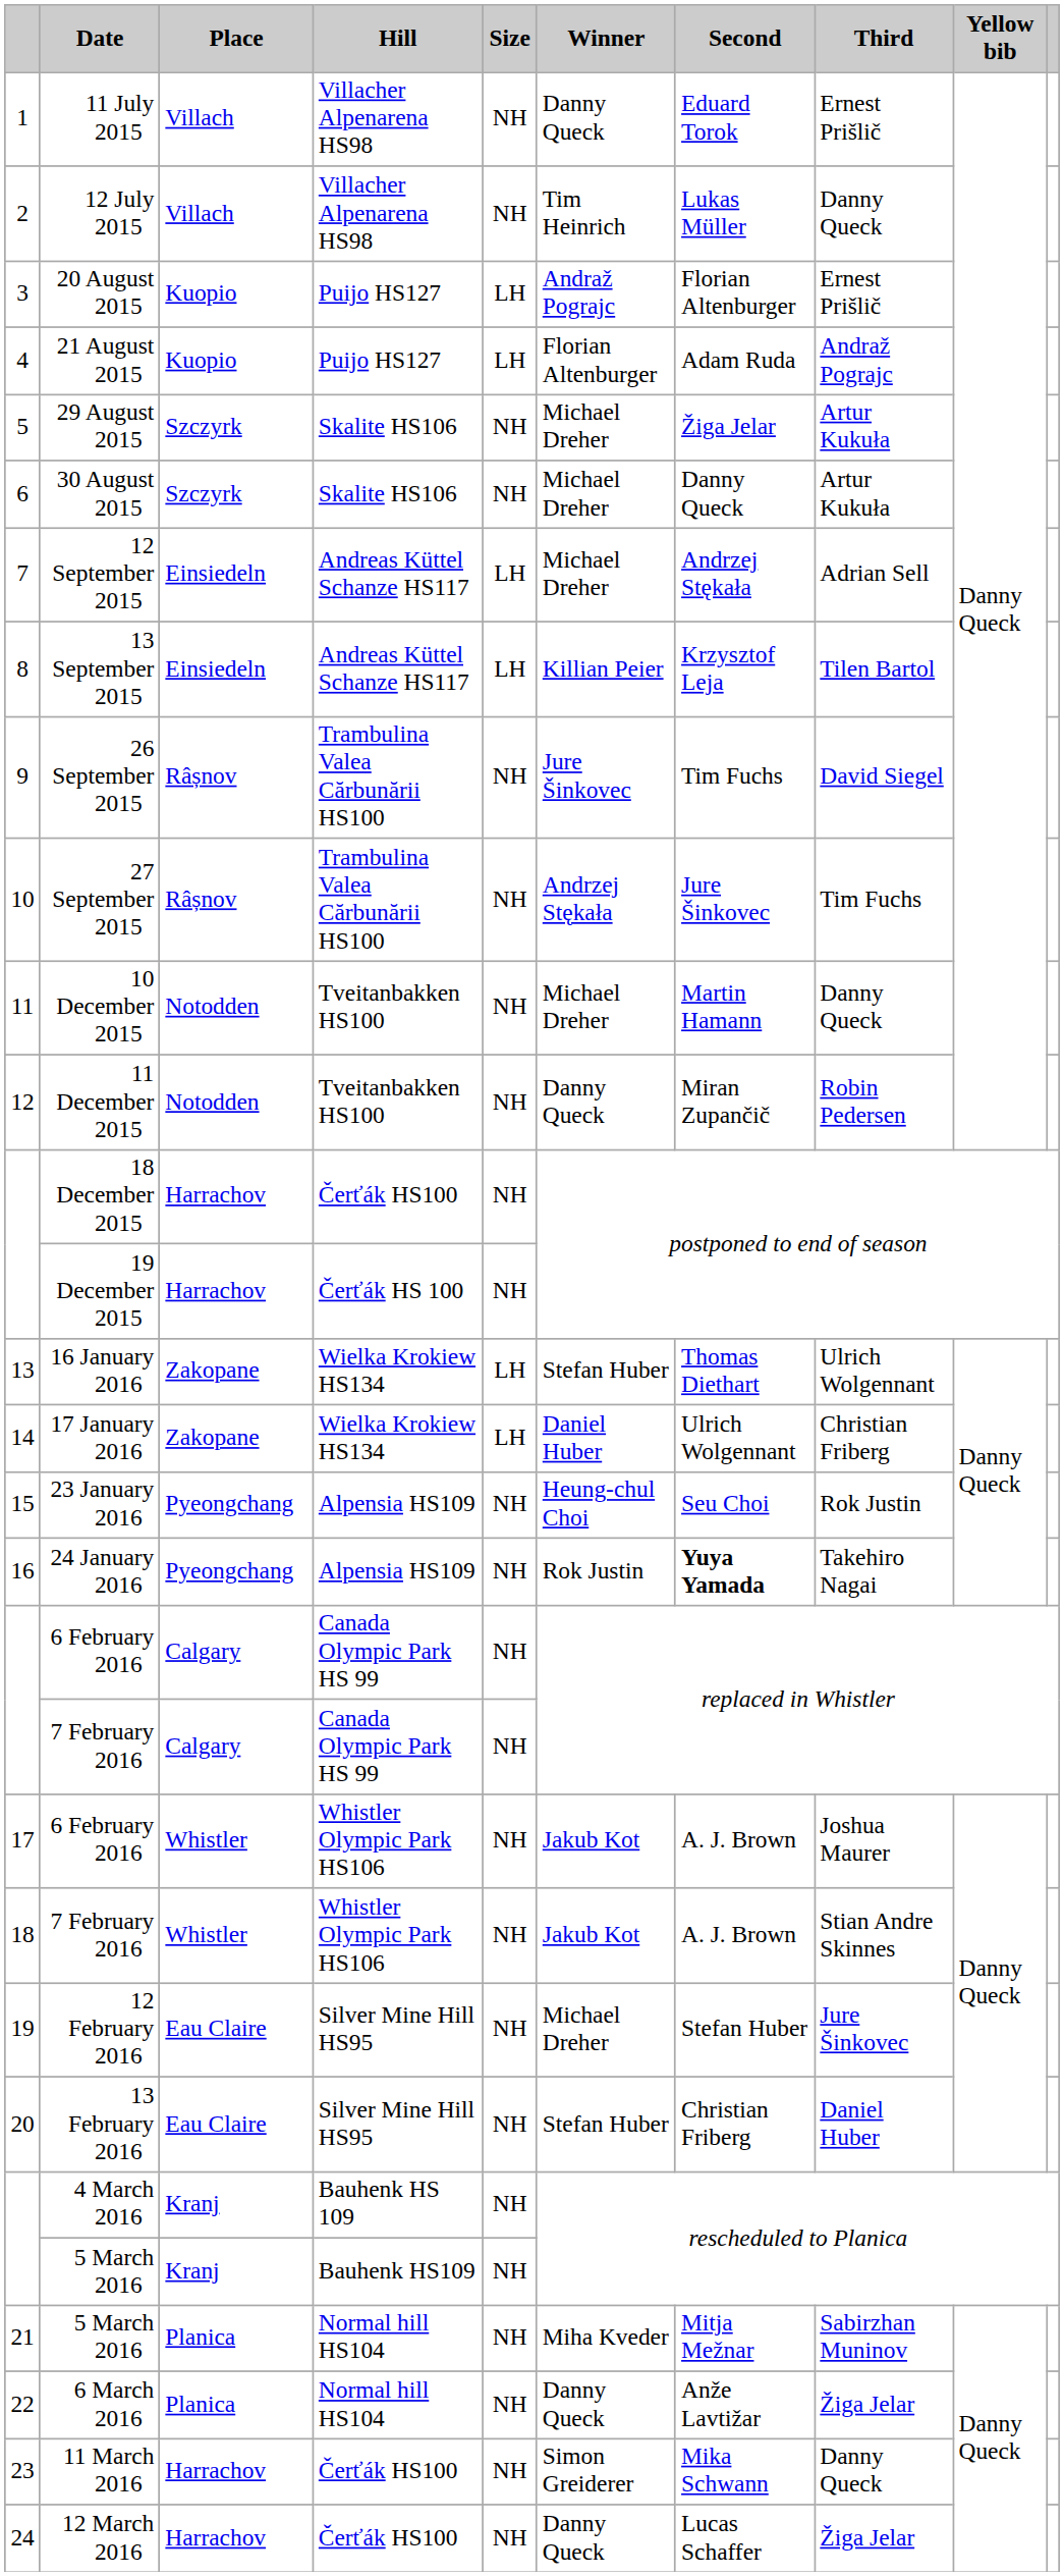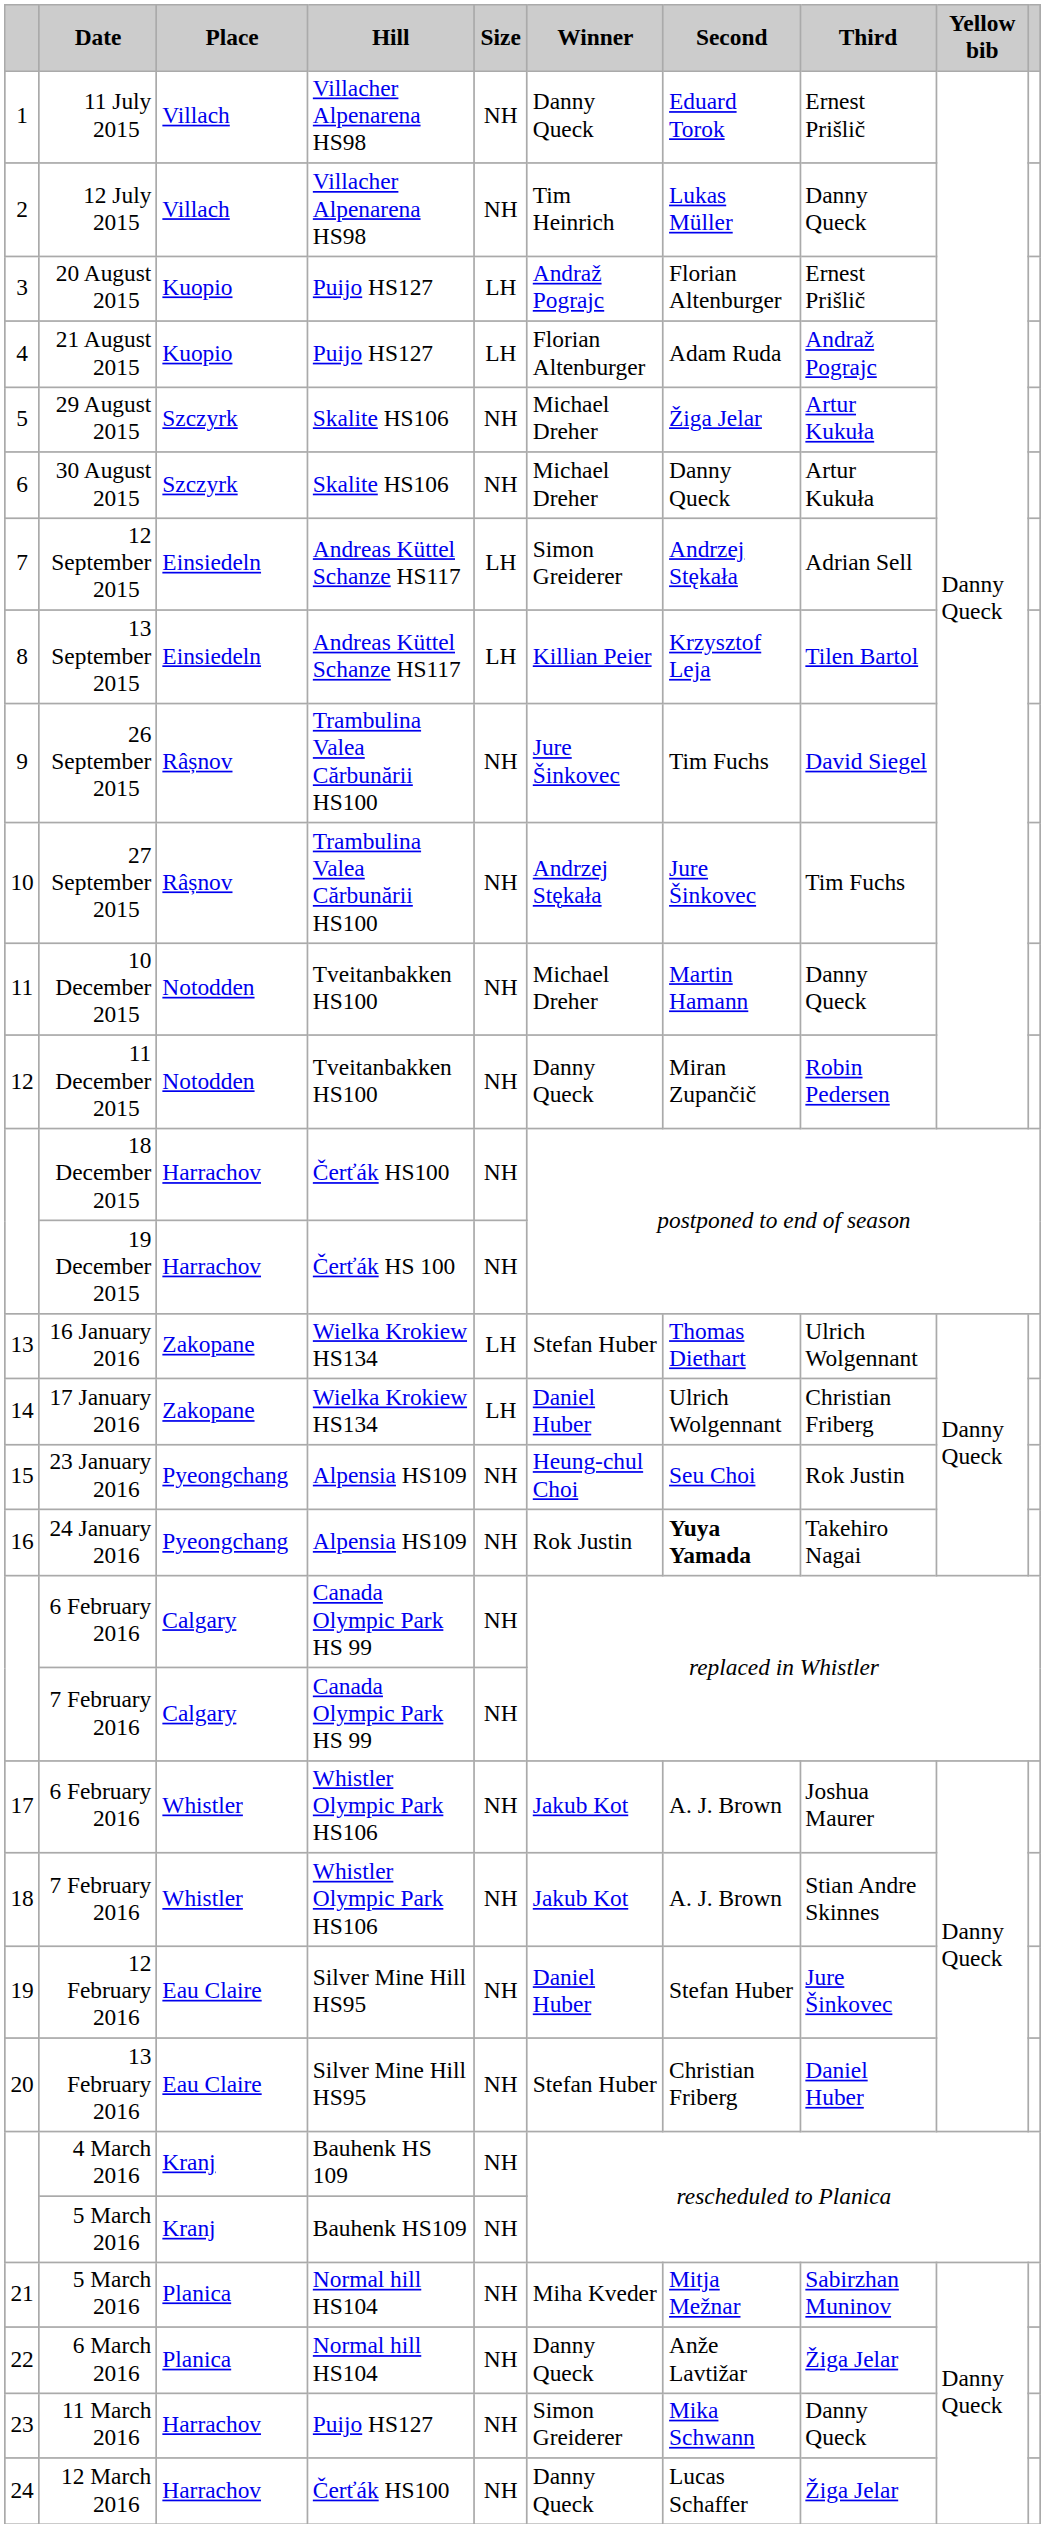 <table class="wikitable plainrowheaders" style="background:#fff; font-size:86%; line-height:16px; border:grey solid 1px; border-collapse:collapse;">
 <tr style="background:#ccc; text-align:center;">
 <th scope="col" style="background:#ccc; width=30 px;"></th>
 <th scope="col" style="background:#ccc; width:120px;">Date</th>
 <th scope="col" style="background:#ccc; width:200px;">Place</th>
 <th scope="col" style="background:#ccc; width:240px;">Hill</th>
 <th scope="col" style="background:#ccc; width:40px;">Size</th>
 <th scope="col" style="background:#ccc; width:185px;">Winner</th>
 <th scope="col" style="background:#ccc; width:185px;">Second</th>
 <th scope="col" style="background:#ccc; width:185px;">Third</th>
 <th scope="col" style="background:#ccc; width:180px;">Yellow bib</th>
 <th scope="col" style="background:#ccc; width:10px;"></th>
 </tr>
 <tr>
 <td align=center>1</td>
 <td align=right>11 July 2015  </td>
 <td> <a href='#'>Villach</a></td>
 <td><a href='#'>Villacher Alpenarena</a> HS98</td>
 <td align=center>NH</td>
 <td> Danny Queck</td>
 <td> <a href='#'>Eduard Torok</a></td>
 <td> Ernest Prišlič</td>
 <td rowspan=12> Danny Queck</td>
 <td></td>
 </tr>
 <tr>
 <td align=center>2</td>
 <td align=right>12 July 2015  </td>
 <td> <a href='#'>Villach</a></td>
 <td><a href='#'>Villacher Alpenarena</a> HS98</td>
 <td align=center>NH</td>
 <td> Tim Heinrich</td>
 <td> <a href='#'>Lukas Müller</a></td>
 <td> Danny Queck</td>
 <td></td>
 </tr>
 <tr>
 <td align=center>3</td>
 <td align=right>20 August 2015  </td>
 <td> <a href='#'>Kuopio</a></td>
 <td><a href='#'>Puijo</a> HS127</td>
 <td align=center>LH</td>
 <td> <a href='#'>Andraž Pograjc</a></td>
 <td> Florian Altenburger</td>
 <td> Ernest Prišlič</td>
 <td></td>
 </tr>
 <tr>
 <td align=center>4</td>
 <td align=right>21 August 2015  </td>
 <td> <a href='#'>Kuopio</a></td>
 <td><a href='#'>Puijo</a> HS127</td>
 <td align=center>LH</td>
 <td> Florian Altenburger</td>
 <td> Adam Ruda</td>
 <td> <a href='#'>Andraž Pograjc</a></td>
 <td></td>
 </tr>
 <tr>
 <td align=center>5</td>
 <td align=right>29 August 2015  </td>
 <td> <a href='#'>Szczyrk</a></td>
 <td><a href='#'>Skalite</a> HS106</td>
 <td align=center>NH</td>
 <td> Michael Dreher</td>
 <td> <a href='#'>Žiga Jelar</a></td>
 <td> <a href='#'>Artur Kukuła</a></td>
 <td></td>
 </tr>
 <tr>
 <td align=center>6</td>
 <td align=right>30 August 2015  </td>
 <td> <a href='#'>Szczyrk</a></td>
 <td><a href='#'>Skalite</a> HS106</td>
 <td align=center>NH</td>
 <td> Michael Dreher</td>
 <td> Danny Queck</td>
 <td> Artur Kukuła</td>
 <td></td>
 </tr>
 <tr>
 <td align=center>7</td>
 <td align=right>12 September 2015  </td>
 <td> <a href='#'>Einsiedeln</a></td>
 <td><a href='#'>Andreas Küttel Schanze</a> HS117</td>
 <td align=center>LH</td>
-<td> Michael Dreher</td>
+<td> Simon Greiderer</td>
 <td> <a href='#'>Andrzej Stękała</a></td>
 <td> Adrian Sell</td>
 <td></td>
 </tr>
 <tr>
 <td align=center>8</td>
 <td align=right>13 September 2015  </td>
 <td> <a href='#'>Einsiedeln</a></td>
 <td><a href='#'>Andreas Küttel Schanze</a> HS117</td>
 <td align=center>LH</td>
 <td> <a href='#'>Killian Peier</a></td>
 <td> <a href='#'>Krzysztof Leja</a></td>
 <td> <a href='#'>Tilen Bartol</a></td>
 <td></td>
 </tr>
 <tr>
 <td align=center>9</td>
 <td align=right>26 September 2015  </td>
 <td> <a href='#'>Râșnov</a></td>
 <td><a href='#'>Trambulina Valea Cărbunării</a> HS100</td>
 <td align=center>NH</td>
 <td> <a href='#'>Jure Šinkovec</a></td>
 <td> Tim Fuchs</td>
 <td> <a href='#'>David Siegel</a></td>
 <td></td>
 </tr>
 <tr>
 <td align=center>10</td>
 <td align=right>27 September 2015  </td>
 <td> <a href='#'>Râșnov</a></td>
 <td><a href='#'>Trambulina Valea Cărbunării</a> HS100</td>
 <td align=center>NH</td>
 <td> <a href='#'>Andrzej Stękała</a></td>
 <td> <a href='#'>Jure Šinkovec</a></td>
 <td> Tim Fuchs</td>
 <td></td>
 </tr>
 <tr>
 <td align=center>11</td>
 <td align=right>10 December 2015  </td>
 <td> <a href='#'>Notodden</a></td>
 <td>Tveitanbakken HS100</td>
 <td align=center>NH</td>
 <td> Michael Dreher</td>
 <td> <a href='#'>Martin Hamann</a></td>
 <td> Danny Queck</td>
 <td></td>
 </tr>
 <tr>
 <td align=center>12</td>
 <td align=right>11 December 2015  </td>
 <td> <a href='#'>Notodden</a></td>
 <td>Tveitanbakken HS100</td>
 <td align=center>NH</td>
 <td> Danny Queck</td>
 <td> Miran Zupančič</td>
 <td> <a href='#'>Robin Pedersen</a></td>
 <td></td>
 </tr>
 <tr>
 <td rowspan=2></td>
 <td align=right>18 December 2015  </td>
 <td> <a href='#'>Harrachov</a></td>
 <td><a href='#'>Čerťák</a> HS100</td>
 <td align=center>NH</td>
 <td colspan=5 rowspan=2 align=center><em>postponed to end of season</em></td>
 </tr>
 <tr>
 <td align=right>19 December 2015  </td>
 <td> <a href='#'>Harrachov</a></td>
 <td><a href='#'>Čerťák</a> HS 100</td>
 <td align=center>NH</td>
 </tr>
 <tr>
 <td align=center>13</td>
 <td align=right>16 January 2016  </td>
 <td> <a href='#'>Zakopane</a></td>
 <td><a href='#'>Wielka Krokiew</a> HS134</td>
 <td align=center>LH</td>
 <td> Stefan Huber</td>
 <td> <a href='#'>Thomas Diethart</a></td>
 <td> Ulrich Wolgennant</td>
 <td rowspan=4> Danny Queck</td>
 <td></td>
 </tr>
 <tr>
 <td align=center>14</td>
 <td align=right>17 January 2016  </td>
 <td> <a href='#'>Zakopane</a></td>
 <td><a href='#'>Wielka Krokiew</a> HS134</td>
 <td align=center>LH</td>
 <td> <a href='#'>Daniel Huber</a></td>
 <td> Ulrich Wolgennant</td>
 <td> Christian Friberg</td>
 <td></td>
 </tr>
 <tr>
 <td align=center>15</td>
 <td align=right>23 January 2016  </td>
 <td> <a href='#'>Pyeongchang</a></td>
 <td><a href='#'>Alpensia</a> HS109</td>
 <td align=center>NH</td>
 <td> <a href='#'>Heung-chul Choi</a></td>
 <td> <a href='#'>Seu Choi</a></td>
 <td> Rok Justin</td>
 <td></td>
 </tr>
 <tr>
 <td align=center>16</td>
 <td align=right>24 January 2016  </td>
 <td> <a href='#'>Pyeongchang</a></td>
 <td><a href='#'>Alpensia</a> HS109</td>
 <td align=center>NH</td>
 <td> Rok Justin</td>
 <td><strong> Yuya Yamada</strong></td>
 <td> Takehiro Nagai</td>
 <td></td>
 </tr>
 <tr>
 <td rowspan=2></td>
 <td align=right>6 February 2016  </td>
 <td> <a href='#'>Calgary</a></td>
 <td><a href='#'>Canada Olympic Park</a> HS 99</td>
 <td align=center>NH</td>
 <td colspan=5 rowspan=2 align=center><em>replaced in Whistler</em></td>
 </tr>
 <tr>
 <td align=right>7 February 2016  </td>
 <td> <a href='#'>Calgary</a></td>
 <td><a href='#'>Canada Olympic Park</a> HS 99</td>
 <td align=center>NH</td>
 </tr>
 <tr>
 <td align=center>17</td>
 <td align=right>6 February 2016  </td>
 <td> <a href='#'>Whistler</a></td>
 <td><a href='#'>Whistler Olympic Park</a> HS106</td>
 <td align=center>NH</td>
 <td> <a href='#'>Jakub Kot</a></td>
 <td> A. J. Brown</td>
 <td> Joshua Maurer</td>
 <td rowspan=4> Danny Queck</td>
 <td></td>
 </tr>
 <tr>
 <td align=center>18</td>
 <td align=right>7 February 2016  </td>
 <td> <a href='#'>Whistler</a></td>
 <td><a href='#'>Whistler Olympic Park</a> HS106</td>
 <td align=center>NH</td>
 <td> <a href='#'>Jakub Kot</a></td>
 <td> A. J. Brown</td>
 <td> Stian Andre Skinnes</td>
 <td></td>
 </tr>
 <tr>
 <td align=center>19</td>
 <td align=right>12 February 2016  </td>
 <td> <a href='#'>Eau Claire</a></td>
 <td>Silver Mine Hill HS95</td>
 <td align=center>NH</td>
-<td> Michael Dreher</td>
+<td> <a href='#'>Daniel Huber</a></td>
 <td> Stefan Huber</td>
 <td> <a href='#'>Jure Šinkovec</a></td>
 <td></td>
 </tr>
 <tr>
 <td align=center>20</td>
 <td align=right>13 February 2016  </td>
 <td> <a href='#'>Eau Claire</a></td>
 <td>Silver Mine Hill HS95</td>
 <td align=center>NH</td>
 <td> Stefan Huber</td>
 <td> Christian Friberg</td>
 <td> <a href='#'>Daniel Huber</a></td>
 <td></td>
 </tr>
 <tr>
 <td rowspan=2></td>
 <td align=right>4 March 2016  </td>
 <td> <a href='#'>Kranj</a></td>
 <td>Bauhenk HS 109</td>
 <td align=center>NH</td>
 <td colspan=5 rowspan=2 align=center><em>rescheduled to Planica</em></td>
 </tr>
 <tr>
 <td align=right>5 March 2016  </td>
 <td> <a href='#'>Kranj</a></td>
 <td>Bauhenk HS109</td>
 <td align=center>NH</td>
 </tr>
 <tr>
 <td align=center>21</td>
 <td align=right>5 March 2016  </td>
 <td> <a href='#'>Planica</a></td>
 <td><a href='#'>Normal hill</a> HS104</td>
 <td align=center>NH</td>
 <td> Miha Kveder</td>
 <td> <a href='#'>Mitja Mežnar</a></td>
 <td> <a href='#'>Sabirzhan Muninov</a></td>
 <td rowspan=4> Danny Queck</td>
 <td></td>
 </tr>
 <tr>
 <td align=center>22</td>
 <td align=right>6 March 2016  </td>
 <td> <a href='#'>Planica</a></td>
 <td><a href='#'>Normal hill</a> HS104</td>
 <td align=center>NH</td>
 <td> Danny Queck</td>
 <td> Anže Lavtižar</td>
 <td> <a href='#'>Žiga Jelar</a></td>
 <td></td>
 </tr>
 <tr>
 <td align=center>23</td>
 <td align=right>11 March 2016  </td>
 <td> <a href='#'>Harrachov</a></td>
-<td><a href='#'>Čerťák</a> HS100</td>
+<td><a href='#'>Puijo</a> HS127</td>
 <td align=center>NH</td>
 <td> Simon Greiderer</td>
 <td> <a href='#'>Mika Schwann</a></td>
 <td> Danny Queck</td>
 <td></td>
 </tr>
 <tr>
 <td align=center>24</td>
 <td align=right>12 March 2016  </td>
 <td> <a href='#'>Harrachov</a></td>
 <td><a href='#'>Čerťák</a> HS100</td>
 <td align=center>NH</td>
 <td> Danny Queck</td>
 <td> Lucas Schaffer</td>
 <td> <a href='#'>Žiga Jelar</a></td>
 <td></td>
 </tr>
 </table>
